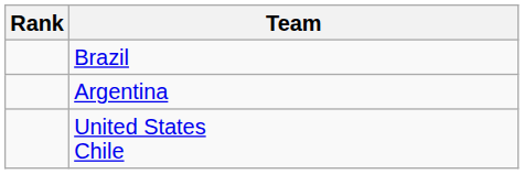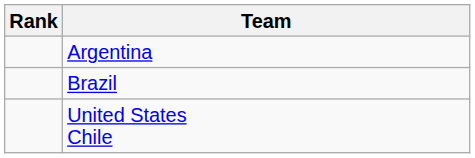 <table class="wikitable" style="font-size:95%;">
 <tr>
 <th>Rank</th>
 <th align="left" style="width: 20em">Team</th>
 </tr>
 <tr>
 <td align="center"></td>
-<td> <a href='#'>Brazil</a></td>
+<td> <a href='#'>Argentina</a></td>
 </tr>
 <tr>
 <td align="center"></td>
-<td> <a href='#'>Argentina</a></td>
+<td> <a href='#'>Brazil</a></td>
 </tr>
 <tr>
 <td align="center"></td>
 <td> <a href='#'>United States</a><br> <a href='#'>Chile</a></td>
 </tr>
 </table>
